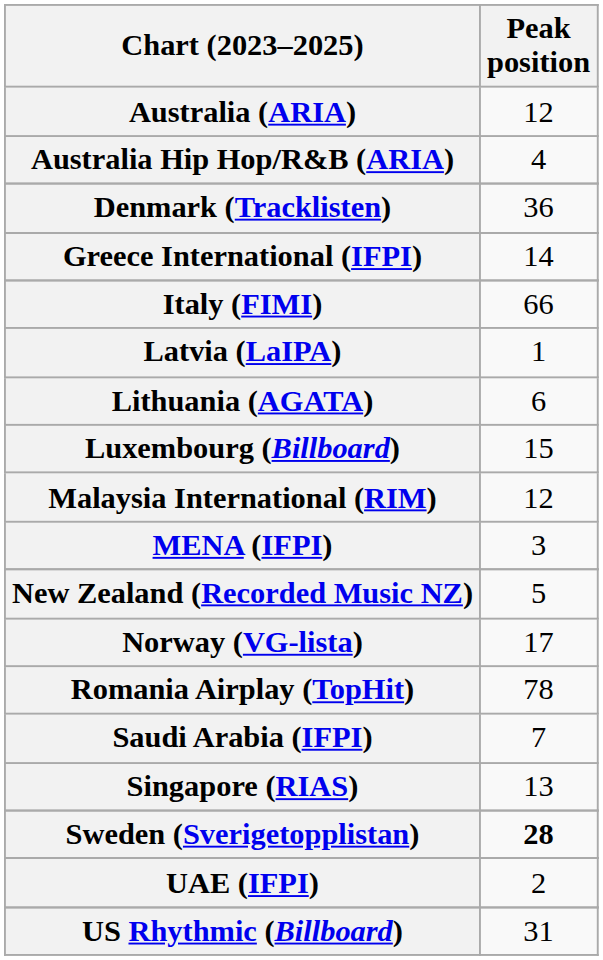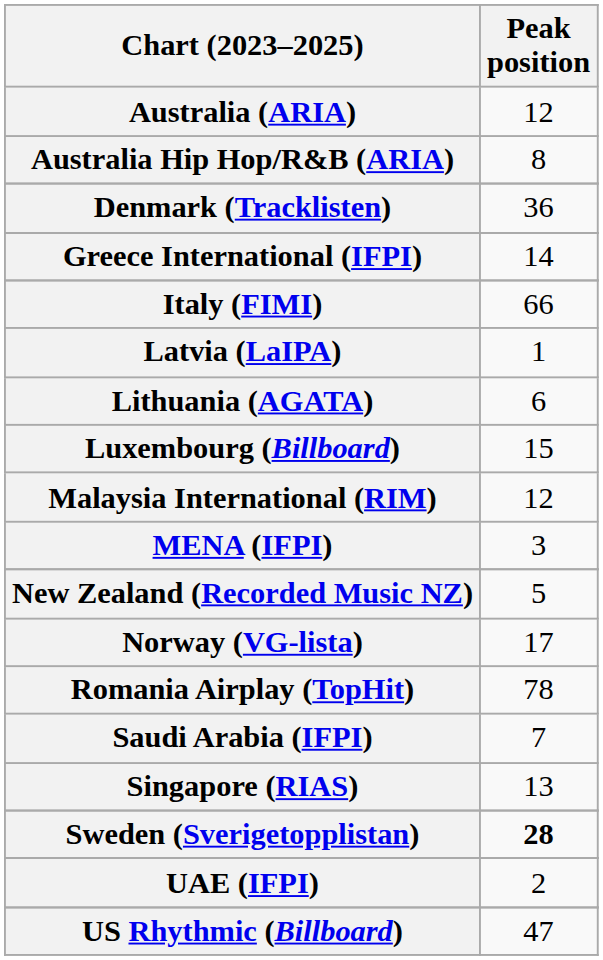 <table class="wikitable sortable plainrowheaders" style="text-align:center">
 <tr>
 <th scope="col">Chart (2023–2025)</th>
 <th scope="col">Peak<br>position</th>
 </tr>
 <tr>
 <th scope="row">Australia (<a href='#'>ARIA</a>)</th>
 <td>12</td>
 </tr>
 <tr>
 <th scope="row">Australia Hip Hop/R&B (<a href='#'>ARIA</a>)</th>
-<td>4</td>
+<td>8</td>
 </tr>
 <tr>
 </tr>
 <tr>
 </tr>
 <tr>
 </tr>
 <tr>
 </tr>
 <tr>
 </tr>
 <tr>
 <th scope="row">Denmark (<a href='#'>Tracklisten</a>)</th>
 <td>36</td>
 </tr>
 <tr>
 </tr>
 <tr>
 </tr>
 <tr>
 </tr>
 <tr>
 <th scope="row">Greece International (<a href='#'>IFPI</a>)</th>
 <td>14</td>
 </tr>
 <tr>
 </tr>
 <tr>
 </tr>
 <tr>
 <th scope="row">Italy (<a href='#'>FIMI</a>)</th>
 <td>66</td>
 </tr>
 <tr>
 <th scope="row">Latvia (<a href='#'>LaIPA</a>)</th>
 <td>1</td>
 </tr>
 <tr>
 <th scope="row">Lithuania (<a href='#'>AGATA</a>)</th>
 <td>6</td>
 </tr>
 <tr>
 <th scope="row">Luxembourg (<em><a href='#'>Billboard</a></em>)</th>
 <td>15</td>
 </tr>
 <tr>
 <th scope="row">Malaysia International (<a href='#'>RIM</a>)</th>
 <td>12</td>
 </tr>
 <tr>
 <th scope="row"><a href='#'>MENA</a> (<a href='#'>IFPI</a>)</th>
 <td>3</td>
 </tr>
 <tr>
 </tr>
 <tr>
 <th scope="row">New Zealand (<a href='#'>Recorded Music NZ</a>)</th>
 <td>5</td>
 </tr>
 <tr>
 <th scope="row">Norway (<a href='#'>VG-lista</a>)</th>
 <td>17</td>
 </tr>
 <tr>
 <th scope="row">Romania Airplay (<a href='#'>TopHit</a>)</th>
 <td>78</td>
 </tr>
 <tr>
 <th scope="row">Saudi Arabia (<a href='#'>IFPI</a>)</th>
 <td>7</td>
 </tr>
 <tr>
 <th scope="row">Singapore (<a href='#'>RIAS</a>)</th>
 <td>13</td>
 </tr>
 <tr>
 </tr>
 <tr>
 </tr>
 <tr>
 <th scope="row">Sweden (<a href='#'>Sverigetopplistan</a>)</th>
 <td><strong>28</strong></td>
 </tr>
 <tr>
 </tr>
 <tr>
 <th scope="row">UAE (<a href='#'>IFPI</a>)</th>
 <td>2</td>
 </tr>
 <tr>
 </tr>
 <tr>
 </tr>
 <tr>
 </tr>
 <tr>
 </tr>
 <tr>
 <th scope="row">US <a href='#'>Rhythmic</a> (<em><a href='#'>Billboard</a></em>)</th>
-<td>31</td>
+<td>47</td>
 </tr>
 </table>
